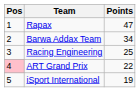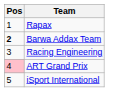 <table class="wikitable" style="font-size: 85%;">
 <tr>
 <th>Pos</th>
 <th>Team</th>
-<th>Points</th>
 </tr>
 <tr>
 <td>1</td>
 <td> <a href='#'>Rapax</a></td>
-<td align="right">47</td>
 </tr>
 <tr>
-<td>2</td>
+<td><strong>2</strong></td>
 <td> <a href='#'>Barwa Addax Team</a></td>
-<td align="right">34</td>
 </tr>
 <tr>
 <td>3</td>
 <td> <a href='#'>Racing Engineering</a></td>
-<td align="right">25</td>
 </tr>
 <tr>
 <td style="background: pink;">4</td>
 <td> <a href='#'>ART Grand Prix</a></td>
-<td align="right">22</td>
 </tr>
 <tr>
 <td>5</td>
 <td> <a href='#'>iSport International</a></td>
-<td align="right">19</td>
 </tr>
 </table>
